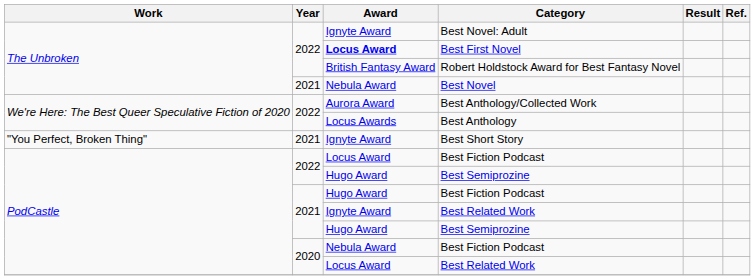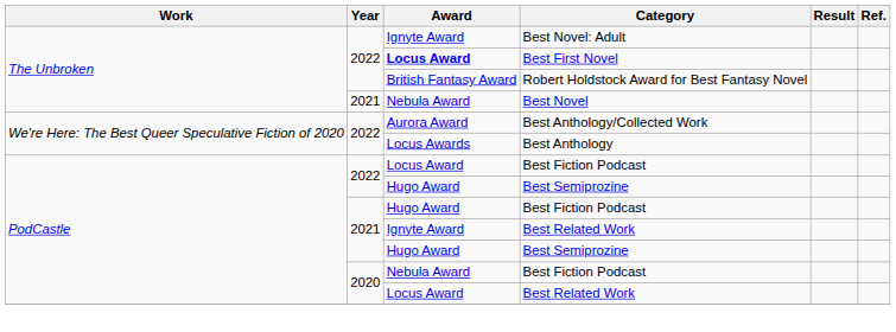 <table class="wikitable sortable">
 <tr>
 <th>Work</th>
 <th>Year</th>
 <th>Award</th>
 <th>Category</th>
 <th>Result</th>
 <th>Ref.</th>
 </tr>
 <tr>
 <td rowspan="4"><em><a href='#'>The Unbroken</a></em></td>
 <td rowspan="3">2022</td>
 <td><a href='#'>Ignyte Award</a></td>
 <td>Best Novel: Adult</td>
 <td></td>
 <td></td>
 </tr>
 <tr>
 <td><strong><a href='#'>Locus Award</a></strong></td>
 <td><a href='#'>Best First Novel</a></td>
 <td></td>
 <td></td>
 </tr>
 <tr>
 <td><a href='#'>British Fantasy Award</a></td>
 <td>Robert Holdstock Award for Best Fantasy Novel</td>
 <td></td>
 <td></td>
 </tr>
 <tr>
 <td>2021</td>
 <td><a href='#'>Nebula Award</a></td>
 <td><a href='#'>Best Novel</a></td>
 <td></td>
 <td></td>
 </tr>
 <tr>
 <td rowspan="2"><em>We're Here: The Best Queer Speculative Fiction of 2020</em></td>
 <td rowspan="2">2022</td>
 <td><a href='#'>Aurora Award</a></td>
 <td>Best Anthology/Collected Work</td>
 <td></td>
 <td></td>
 </tr>
 <tr>
 <td><a href='#'>Locus Awards</a></td>
 <td>Best Anthology</td>
-<td></td>
-<td></td>
-</tr>
-<tr>
-<td>"You Perfect, Broken Thing"</td>
-<td>2021</td>
-<td><a href='#'>Ignyte Award</a></td>
-<td>Best Short Story</td>
 <td></td>
 <td></td>
 </tr>
 <tr>
 <td rowspan="7"><em><a href='#'>PodCastle</a></em></td>
 <td rowspan="2">2022</td>
 <td><a href='#'>Locus Award</a></td>
 <td>Best Fiction Podcast</td>
 <td></td>
 <td></td>
 </tr>
 <tr>
 <td><a href='#'>Hugo Award</a></td>
 <td><a href='#'>Best Semiprozine</a></td>
 <td></td>
 <td></td>
 </tr>
 <tr>
 <td rowspan="3">2021</td>
 <td><a href='#'>Hugo Award</a></td>
 <td>Best Fiction Podcast</td>
 <td></td>
 <td></td>
 </tr>
 <tr>
 <td><a href='#'>Ignyte Award</a></td>
 <td><a href='#'>Best Related Work</a></td>
 <td></td>
 <td></td>
 </tr>
 <tr>
 <td><a href='#'>Hugo Award</a></td>
 <td><a href='#'>Best Semiprozine</a></td>
 <td></td>
 <td></td>
 </tr>
 <tr>
 <td rowspan="2">2020</td>
 <td><a href='#'>Nebula Award</a></td>
 <td>Best Fiction Podcast</td>
 <td></td>
 <td></td>
 </tr>
 <tr>
 <td><a href='#'>Locus Award</a></td>
 <td><a href='#'>Best Related Work</a></td>
 <td></td>
 <td></td>
 </tr>
 <tr>
 </tr>
 </table>
